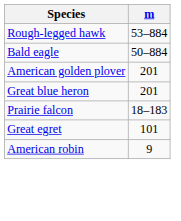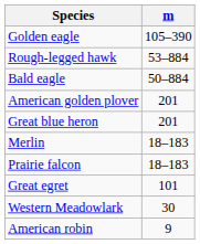 <table class="wikitable">
 <tr>
 <th>Species</th>
 <th><a href='#'>m</a></th>
+</tr>
+<tr>
+<td><a href='#'>Golden eagle</a></td>
+<td align=center>105–390</td>
 </tr>
 <tr>
 <td><a href='#'>Rough-legged hawk</a></td>
 <td align=center>53–884</td>
 </tr>
 <tr>
 <td><a href='#'>Bald eagle</a></td>
 <td align=center>50–884</td>
 </tr>
 <tr>
 <td><a href='#'>American golden plover</a></td>
 <td align=center>201</td>
 </tr>
 <tr>
 <td><a href='#'>Great blue heron</a></td>
 <td align=center>201</td>
 </tr>
 <tr>
+<td><a href='#'>Merlin</a></td>
+<td align=center>18–183</td>
+</tr>
+<tr>
 <td><a href='#'>Prairie falcon</a></td>
 <td align=center>18–183</td>
 </tr>
 <tr>
 <td><a href='#'>Great egret</a></td>
 <td align=center>101</td>
 </tr>
 <tr>
+<td><a href='#'>Western Meadowlark</a></td>
+<td align=center>30</td>
+</tr>
+<tr>
 <td><a href='#'>American robin</a></td>
 <td align=center>9</td>
 </tr>
 </table>
